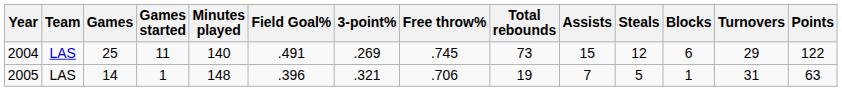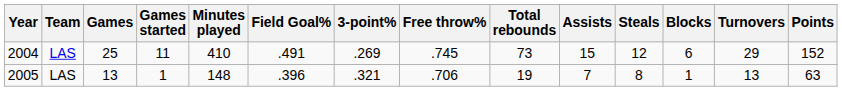 <table class="wikitable" style="text-align:center">
 <tr>
 <th>Year</th>
 <th>Team</th>
 <th>Games</th>
 <th>Games<br>started</th>
 <th>Minutes<br>played</th>
 <th>Field Goal%</th>
 <th>3-point%</th>
 <th>Free throw%</th>
 <th>Total<br>rebounds</th>
 <th>Assists</th>
 <th>Steals</th>
 <th>Blocks</th>
 <th>Turnovers</th>
 <th>Points</th>
 </tr>
 <tr>
 <td>2004</td>
 <td><a href='#'>LAS</a></td>
 <td>25</td>
 <td>11</td>
-<td>140</td>
+<td>410</td>
 <td>.491</td>
 <td>.269</td>
 <td>.745</td>
 <td>73</td>
 <td>15</td>
 <td>12</td>
 <td>6</td>
 <td>29</td>
-<td>122</td>
+<td>152</td>
 </tr>
 <tr>
 <td>2005</td>
 <td>LAS</td>
-<td>14</td>
+<td>13</td>
 <td>1</td>
 <td>148</td>
 <td>.396</td>
 <td>.321</td>
 <td>.706</td>
 <td>19</td>
 <td>7</td>
-<td>5</td>
+<td>8</td>
 <td>1</td>
-<td>31</td>
+<td>13</td>
 <td>63</td>
 </tr>
 </table>
